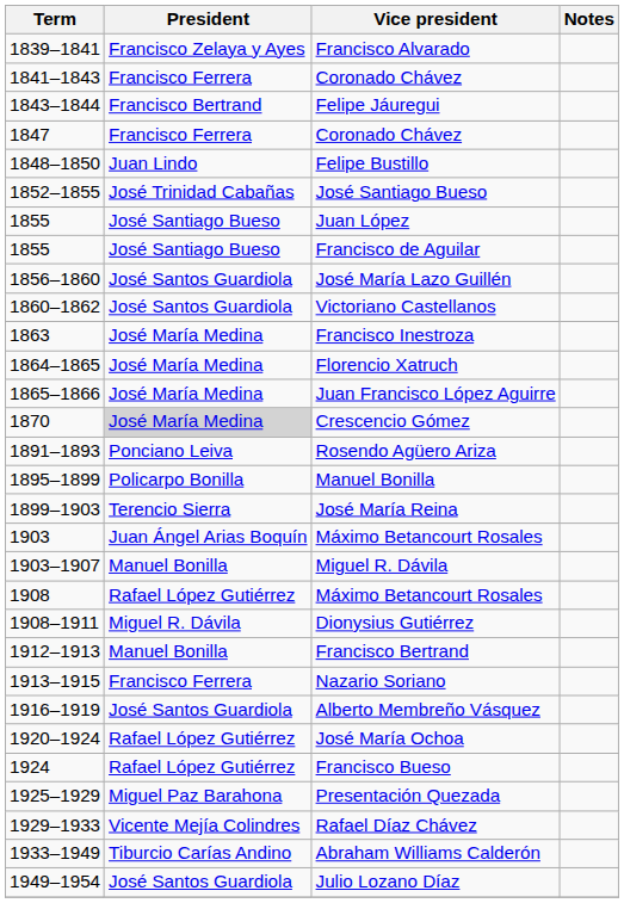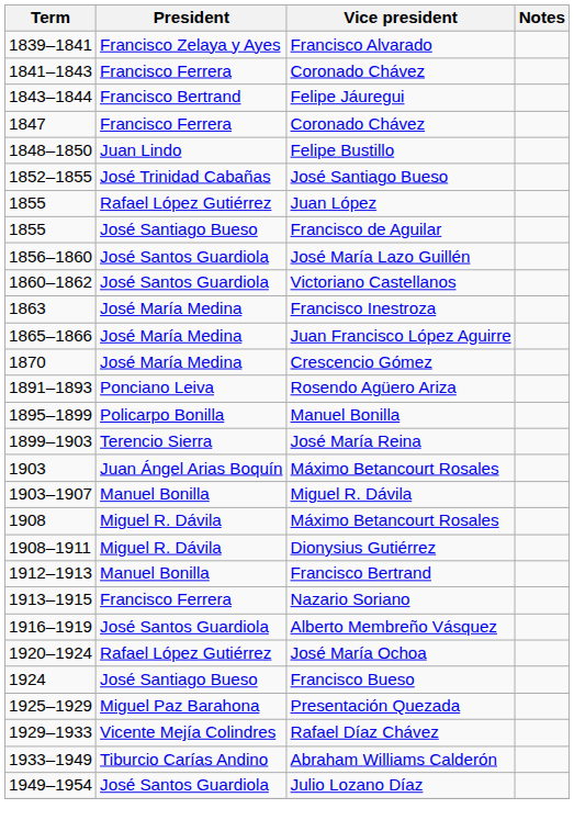 <table class="wikitable">
 <tr>
 <th>Term</th>
 <th>President</th>
 <th>Vice president</th>
 <th>Notes</th>
 </tr>
 <tr>
 <td>1839–1841</td>
 <td><a href='#'>Francisco Zelaya y Ayes</a></td>
 <td><a href='#'>Francisco Alvarado</a></td>
 <td></td>
 </tr>
 <tr>
 <td>1841–1843</td>
 <td><a href='#'>Francisco Ferrera</a></td>
 <td><a href='#'>Coronado Chávez</a></td>
 <td></td>
 </tr>
 <tr>
 <td>1843–1844</td>
 <td><a href='#'>Francisco Bertrand</a></td>
 <td><a href='#'>Felipe Jáuregui</a></td>
 <td></td>
 </tr>
 <tr>
 <td>1847</td>
 <td><a href='#'>Francisco Ferrera</a></td>
 <td><a href='#'>Coronado Chávez</a></td>
 <td></td>
 </tr>
 <tr>
 <td>1848–1850</td>
 <td><a href='#'>Juan Lindo</a></td>
 <td><a href='#'>Felipe Bustillo</a></td>
 <td></td>
 </tr>
 <tr>
 <td>1852–1855</td>
 <td><a href='#'>José Trinidad Cabañas</a></td>
 <td><a href='#'>José Santiago Bueso</a></td>
 <td></td>
 </tr>
 <tr>
 <td>1855</td>
-<td><a href='#'>José Santiago Bueso</a></td>
+<td><a href='#'>Rafael López Gutiérrez</a></td>
 <td><a href='#'>Juan López</a></td>
 <td></td>
 </tr>
 <tr>
 <td>1855</td>
 <td><a href='#'>José Santiago Bueso</a></td>
 <td><a href='#'>Francisco de Aguilar</a></td>
 <td></td>
 </tr>
 <tr>
 <td>1856–1860</td>
 <td><a href='#'>José Santos Guardiola</a></td>
 <td><a href='#'>José María Lazo Guillén</a></td>
 <td></td>
 </tr>
 <tr>
 <td>1860–1862</td>
 <td><a href='#'>José Santos Guardiola</a></td>
 <td><a href='#'>Victoriano Castellanos</a></td>
 <td></td>
 </tr>
 <tr>
 <td>1863</td>
 <td><a href='#'>José María Medina</a></td>
 <td><a href='#'>Francisco Inestroza</a></td>
 <td></td>
 </tr>
 <tr>
-<td>1864–1865</td>
-<td><a href='#'>José María Medina</a></td>
-<td><a href='#'>Florencio Xatruch</a></td>
-<td></td>
-</tr>
-<tr>
 <td>1865–1866</td>
 <td><a href='#'>José María Medina</a></td>
 <td><a href='#'>Juan Francisco López Aguirre</a></td>
 <td></td>
 </tr>
 <tr>
 <td>1870</td>
-<td style="background: lightgrey;"><a href='#'>José María Medina</a></td>
+<td><a href='#'>José María Medina</a></td>
 <td><a href='#'>Crescencio Gómez</a></td>
 <td></td>
 </tr>
 <tr>
 <td>1891–1893</td>
 <td><a href='#'>Ponciano Leiva</a></td>
 <td><a href='#'>Rosendo Agüero Ariza</a></td>
 <td></td>
 </tr>
 <tr>
 <td>1895–1899</td>
 <td><a href='#'>Policarpo Bonilla</a></td>
 <td><a href='#'>Manuel Bonilla</a></td>
 <td></td>
 </tr>
 <tr>
 <td>1899–1903</td>
 <td><a href='#'>Terencio Sierra</a></td>
 <td><a href='#'>José María Reina</a></td>
 <td></td>
 </tr>
 <tr>
 <td>1903</td>
 <td><a href='#'>Juan Ángel Arias Boquín</a></td>
 <td><a href='#'>Máximo Betancourt Rosales</a></td>
 <td></td>
 </tr>
 <tr>
 <td>1903–1907</td>
 <td><a href='#'>Manuel Bonilla</a></td>
 <td><a href='#'>Miguel R. Dávila</a></td>
 <td></td>
 </tr>
 <tr>
 <td>1908</td>
-<td><a href='#'>Rafael López Gutiérrez</a></td>
+<td><a href='#'>Miguel R. Dávila</a></td>
 <td><a href='#'>Máximo Betancourt Rosales</a></td>
 <td></td>
 </tr>
 <tr>
 <td>1908–1911</td>
 <td><a href='#'>Miguel R. Dávila</a></td>
 <td><a href='#'>Dionysius Gutiérrez</a></td>
 <td></td>
 </tr>
 <tr>
 <td>1912–1913</td>
 <td><a href='#'>Manuel Bonilla</a></td>
 <td><a href='#'>Francisco Bertrand</a></td>
 <td></td>
 </tr>
 <tr>
 <td>1913–1915</td>
 <td><a href='#'>Francisco Ferrera</a></td>
 <td><a href='#'>Nazario Soriano</a></td>
 <td></td>
 </tr>
 <tr>
 <td>1916–1919</td>
 <td><a href='#'>José Santos Guardiola</a></td>
 <td><a href='#'>Alberto Membreño Vásquez</a></td>
 <td></td>
 </tr>
 <tr>
 <td>1920–1924</td>
 <td><a href='#'>Rafael López Gutiérrez</a></td>
 <td><a href='#'>José María Ochoa</a></td>
 <td></td>
 </tr>
 <tr>
 <td>1924</td>
-<td><a href='#'>Rafael López Gutiérrez</a></td>
+<td><a href='#'>José Santiago Bueso</a></td>
 <td><a href='#'>Francisco Bueso</a></td>
 <td></td>
 </tr>
 <tr>
 <td>1925–1929</td>
 <td><a href='#'>Miguel Paz Barahona</a></td>
 <td><a href='#'>Presentación Quezada</a></td>
 <td></td>
 </tr>
 <tr>
 <td>1929–1933</td>
 <td><a href='#'>Vicente Mejía Colindres</a></td>
 <td><a href='#'>Rafael Díaz Chávez</a></td>
 <td></td>
 </tr>
 <tr>
 <td>1933–1949</td>
 <td><a href='#'>Tiburcio Carías Andino</a></td>
 <td><a href='#'>Abraham Williams Calderón</a></td>
 <td></td>
 </tr>
 <tr>
 <td>1949–1954</td>
 <td><a href='#'>José Santos Guardiola</a></td>
 <td><a href='#'>Julio Lozano Díaz</a></td>
 <td></td>
 </tr>
 <tr>
 </tr>
 </table>
